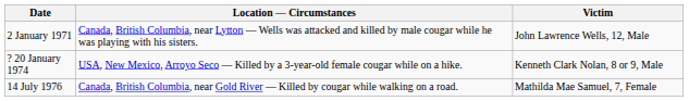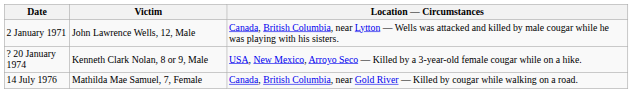 <table class="wikitable sortable">
 <tr>
 <th width="100">Date</th>
+<th width="250">Victim</th>
 <th width="650">Location — Circumstances</th>
-<th width="250">Victim</th>
 </tr>
 <tr>
 <td>2 January 1971</td>
+<td>John Lawrence Wells, 12, Male</td>
 <td><a href='#'>Canada</a>, <a href='#'>British Columbia</a>, near <a href='#'>Lytton</a> — Wells was attacked and killed by male cougar while he was playing with his sisters.</td>
-<td>John Lawrence Wells, 12, Male</td>
 </tr>
 <tr>
 <td>? 20 January 1974</td>
+<td>Kenneth Clark Nolan, 8 or 9, Male</td>
 <td><a href='#'>USA</a>, <a href='#'>New Mexico</a>, <a href='#'>Arroyo Seco</a> — Killed by a 3-year-old female cougar while on a hike.</td>
-<td>Kenneth Clark Nolan, 8 or 9, Male</td>
 </tr>
 <tr>
 <td>14 July 1976</td>
+<td>Mathilda Mae Samuel, 7, Female</td>
 <td><a href='#'>Canada</a>, <a href='#'>British Columbia</a>, near <a href='#'>Gold River</a> — Killed by cougar while walking on a road.</td>
-<td>Mathilda Mae Samuel, 7, Female</td>
 </tr>
 </table>
